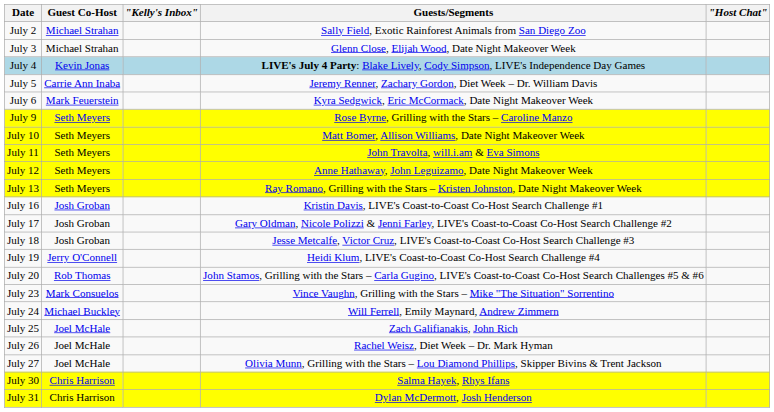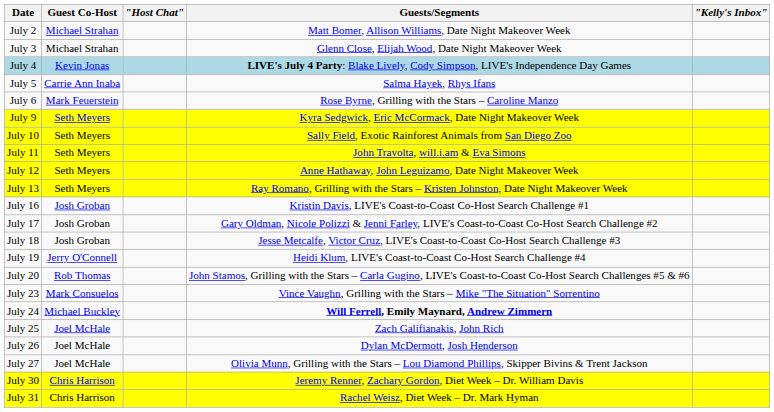 <table class="wikitable sortable" style="text-align:center;">
 <tr>
 <th>Date</th>
 <th>Guest Co-Host</th>
+<th><em>"Host Chat"</em></th>
+<th>Guests/Segments</th>
 <th><em>"Kelly's Inbox"</em></th>
-<th>Guests/Segments</th>
-<th><em>"Host Chat"</em></th>
 </tr>
 <tr>
 <td>July 2</td>
 <td><a href='#'>Michael Strahan</a></td>
 <td></td>
-<td><a href='#'>Sally Field</a>, Exotic Rainforest Animals from <a href='#'>San Diego Zoo</a></td>
+<td><a href='#'>Matt Bomer</a>, <a href='#'>Allison Williams</a>, Date Night Makeover Week</td>
 <td></td>
 </tr>
 <tr>
 <td>July 3</td>
 <td>Michael Strahan</td>
 <td></td>
 <td><a href='#'>Glenn Close</a>, <a href='#'>Elijah Wood</a>, Date Night Makeover Week</td>
 <td></td>
 </tr>
 <tr style="background:lightblue;">
 <td>July 4</td>
 <td><a href='#'>Kevin Jonas</a></td>
 <td></td>
 <td><strong>LIVE's July 4 Party</strong>: <a href='#'>Blake Lively</a>, <a href='#'>Cody Simpson</a>, LIVE's Independence Day Games</td>
 <td></td>
 </tr>
 <tr>
 <td>July 5</td>
 <td><a href='#'>Carrie Ann Inaba</a></td>
 <td></td>
-<td><a href='#'>Jeremy Renner</a>, <a href='#'>Zachary Gordon</a>, Diet Week – Dr. William Davis</td>
+<td><a href='#'>Salma Hayek</a>, <a href='#'>Rhys Ifans</a></td>
 <td></td>
 </tr>
 <tr>
 <td>July 6</td>
 <td><a href='#'>Mark Feuerstein</a></td>
 <td></td>
-<td><a href='#'>Kyra Sedgwick</a>, <a href='#'>Eric McCormack</a>, Date Night Makeover Week</td>
+<td><a href='#'>Rose Byrne</a>, Grilling with the Stars – <a href='#'>Caroline Manzo</a></td>
 <td></td>
 </tr>
 <tr style="background:yellow;">
 <td>July 9</td>
 <td><a href='#'>Seth Meyers</a></td>
 <td></td>
-<td><a href='#'>Rose Byrne</a>, Grilling with the Stars – <a href='#'>Caroline Manzo</a></td>
+<td><a href='#'>Kyra Sedgwick</a>, <a href='#'>Eric McCormack</a>, Date Night Makeover Week</td>
 <td></td>
 </tr>
 <tr style="background:yellow;">
 <td>July 10</td>
 <td>Seth Meyers</td>
 <td></td>
-<td><a href='#'>Matt Bomer</a>, <a href='#'>Allison Williams</a>, Date Night Makeover Week</td>
+<td><a href='#'>Sally Field</a>, Exotic Rainforest Animals from <a href='#'>San Diego Zoo</a></td>
 <td></td>
 </tr>
 <tr style="background:yellow;">
 <td>July 11</td>
 <td>Seth Meyers</td>
 <td></td>
 <td><a href='#'>John Travolta</a>, <a href='#'>will.i.am</a> & <a href='#'>Eva Simons</a></td>
 <td></td>
 </tr>
 <tr style="background:yellow;">
 <td>July 12</td>
 <td>Seth Meyers</td>
 <td></td>
 <td><a href='#'>Anne Hathaway</a>, <a href='#'>John Leguizamo</a>, Date Night Makeover Week</td>
 <td></td>
 </tr>
 <tr style="background:yellow;">
 <td>July 13</td>
 <td>Seth Meyers</td>
 <td></td>
 <td><a href='#'>Ray Romano</a>, Grilling with the Stars – <a href='#'>Kristen Johnston</a>, Date Night Makeover Week</td>
 <td></td>
 </tr>
 <tr>
 <td>July 16</td>
 <td><a href='#'>Josh Groban</a></td>
 <td></td>
 <td><a href='#'>Kristin Davis</a>, LIVE's Coast-to-Coast Co-Host Search Challenge #1</td>
 <td></td>
 </tr>
 <tr>
 <td>July 17</td>
 <td>Josh Groban</td>
 <td></td>
 <td><a href='#'>Gary Oldman</a>, <a href='#'>Nicole Polizzi</a> & <a href='#'>Jenni Farley</a>, LIVE's Coast-to-Coast Co-Host Search Challenge #2</td>
 <td></td>
 </tr>
 <tr>
 <td>July 18</td>
 <td>Josh Groban</td>
 <td></td>
 <td><a href='#'>Jesse Metcalfe</a>, <a href='#'>Victor Cruz</a>, LIVE's Coast-to-Coast Co-Host Search Challenge #3</td>
 <td></td>
 </tr>
 <tr>
 <td>July 19</td>
 <td><a href='#'>Jerry O'Connell</a></td>
 <td></td>
 <td><a href='#'>Heidi Klum</a>, LIVE's Coast-to-Coast Co-Host Search Challenge #4</td>
 <td></td>
 </tr>
 <tr>
 <td>July 20</td>
 <td><a href='#'>Rob Thomas</a></td>
 <td></td>
 <td><a href='#'>John Stamos</a>, Grilling with the Stars – <a href='#'>Carla Gugino</a>, LIVE's Coast-to-Coast Co-Host Search Challenges #5 & #6</td>
 <td></td>
 </tr>
 <tr>
 <td>July 23</td>
 <td><a href='#'>Mark Consuelos</a></td>
 <td></td>
 <td><a href='#'>Vince Vaughn</a>, Grilling with the Stars – <a href='#'>Mike "The Situation" Sorrentino</a></td>
 <td></td>
 </tr>
 <tr>
 <td>July 24</td>
 <td><a href='#'>Michael Buckley</a></td>
 <td></td>
-<td><a href='#'>Will Ferrell</a>, Emily Maynard, <a href='#'>Andrew Zimmern</a></td>
+<td><strong><a href='#'>Will Ferrell</a>, Emily Maynard, <a href='#'>Andrew Zimmern</a></strong></td>
 <td></td>
 </tr>
 <tr>
 <td>July 25</td>
 <td><a href='#'>Joel McHale</a></td>
 <td></td>
 <td><a href='#'>Zach Galifianakis</a>, <a href='#'>John Rich</a></td>
 <td></td>
 </tr>
 <tr>
 <td>July 26</td>
 <td>Joel McHale</td>
 <td></td>
-<td><a href='#'>Rachel Weisz</a>, Diet Week – Dr. Mark Hyman</td>
+<td><a href='#'>Dylan McDermott</a>, <a href='#'>Josh Henderson</a></td>
 <td></td>
 </tr>
 <tr>
 <td>July 27</td>
 <td>Joel McHale</td>
 <td></td>
 <td><a href='#'>Olivia Munn</a>, Grilling with the Stars – <a href='#'>Lou Diamond Phillips</a>, Skipper Bivins & Trent Jackson</td>
 <td></td>
 </tr>
 <tr style="background:yellow;">
 <td>July 30</td>
 <td><a href='#'>Chris Harrison</a></td>
 <td></td>
-<td><a href='#'>Salma Hayek</a>, <a href='#'>Rhys Ifans</a></td>
+<td><a href='#'>Jeremy Renner</a>, <a href='#'>Zachary Gordon</a>, Diet Week – Dr. William Davis</td>
 <td></td>
 </tr>
 <tr style="background:yellow;">
 <td>July 31</td>
 <td>Chris Harrison</td>
 <td></td>
-<td><a href='#'>Dylan McDermott</a>, <a href='#'>Josh Henderson</a></td>
+<td><a href='#'>Rachel Weisz</a>, Diet Week – Dr. Mark Hyman</td>
 <td></td>
 </tr>
 </table>
